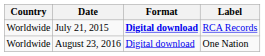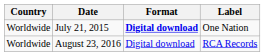 <table class="wikitable sortable">
 <tr>
 <th>Country</th>
 <th>Date</th>
 <th>Format</th>
 <th>Label</th>
 </tr>
 <tr>
 <td>Worldwide</td>
 <td>July 21, 2015</td>
 <td><strong><a href='#'>Digital download</a></strong></td>
-<td><a href='#'>RCA Records</a></td>
+<td>One Nation</td>
 </tr>
 <tr>
 <td>Worldwide</td>
 <td>August 23, 2016</td>
 <td><a href='#'>Digital download</a></td>
-<td>One Nation</td>
+<td><a href='#'>RCA Records</a></td>
 </tr>
 </table>
